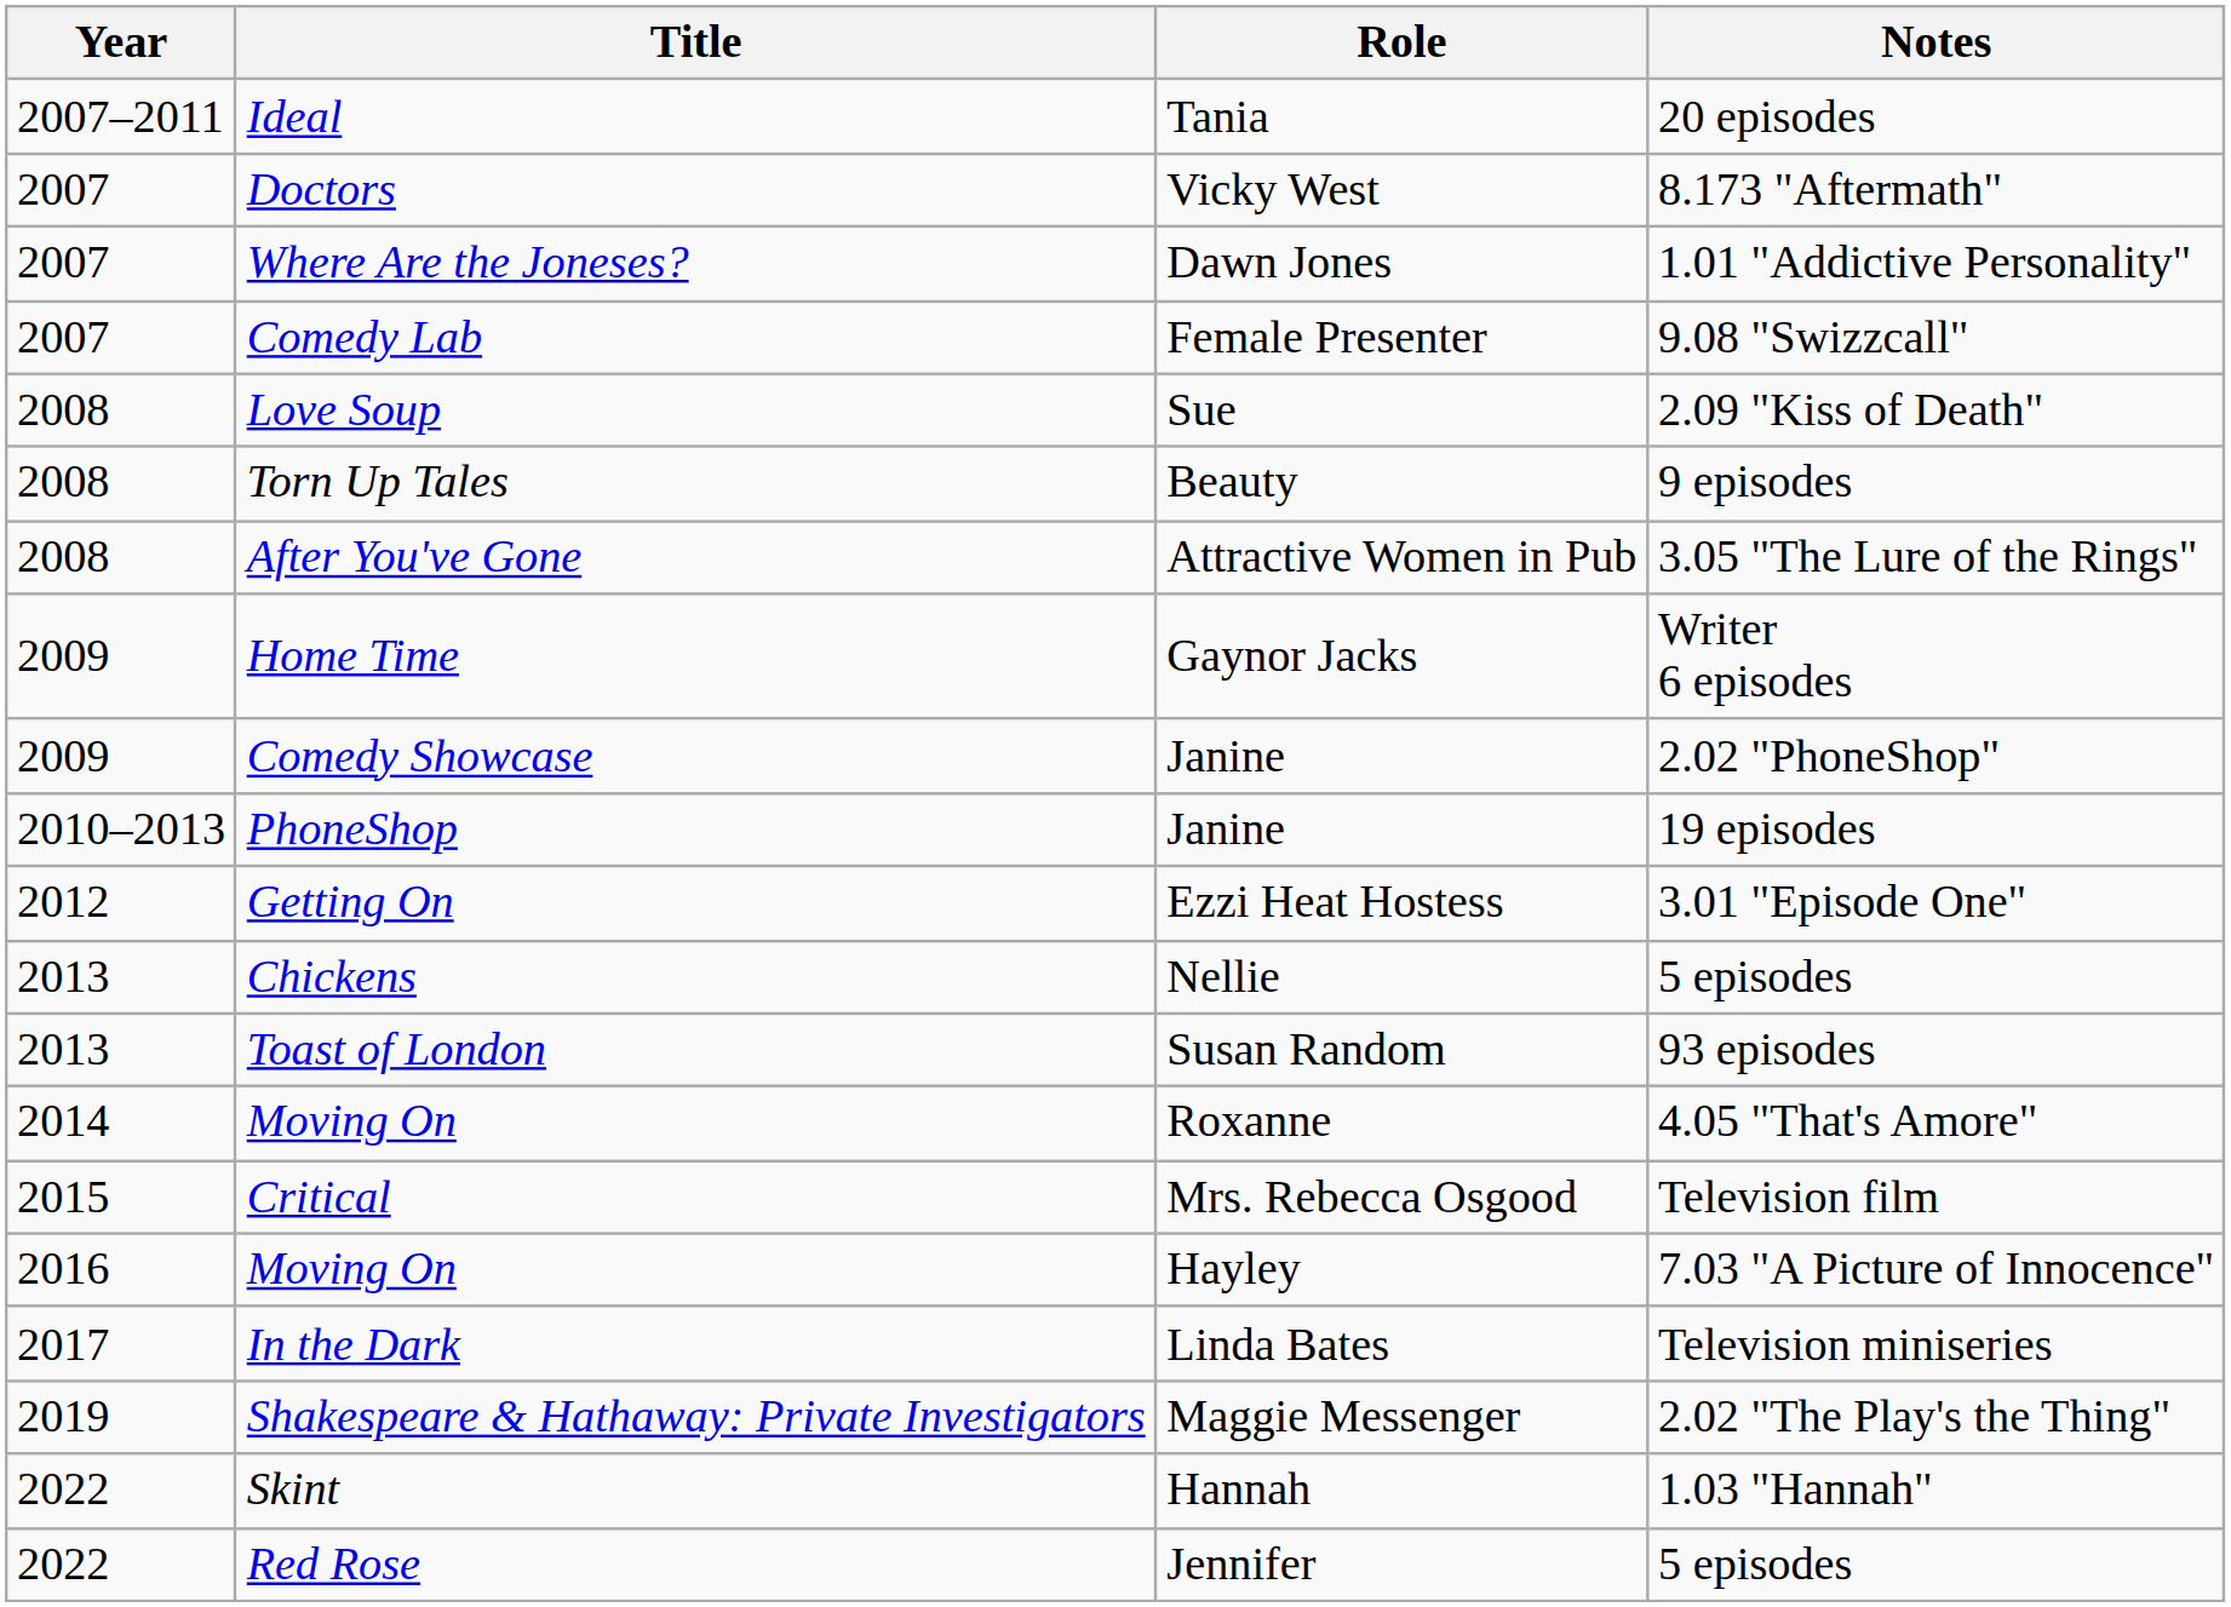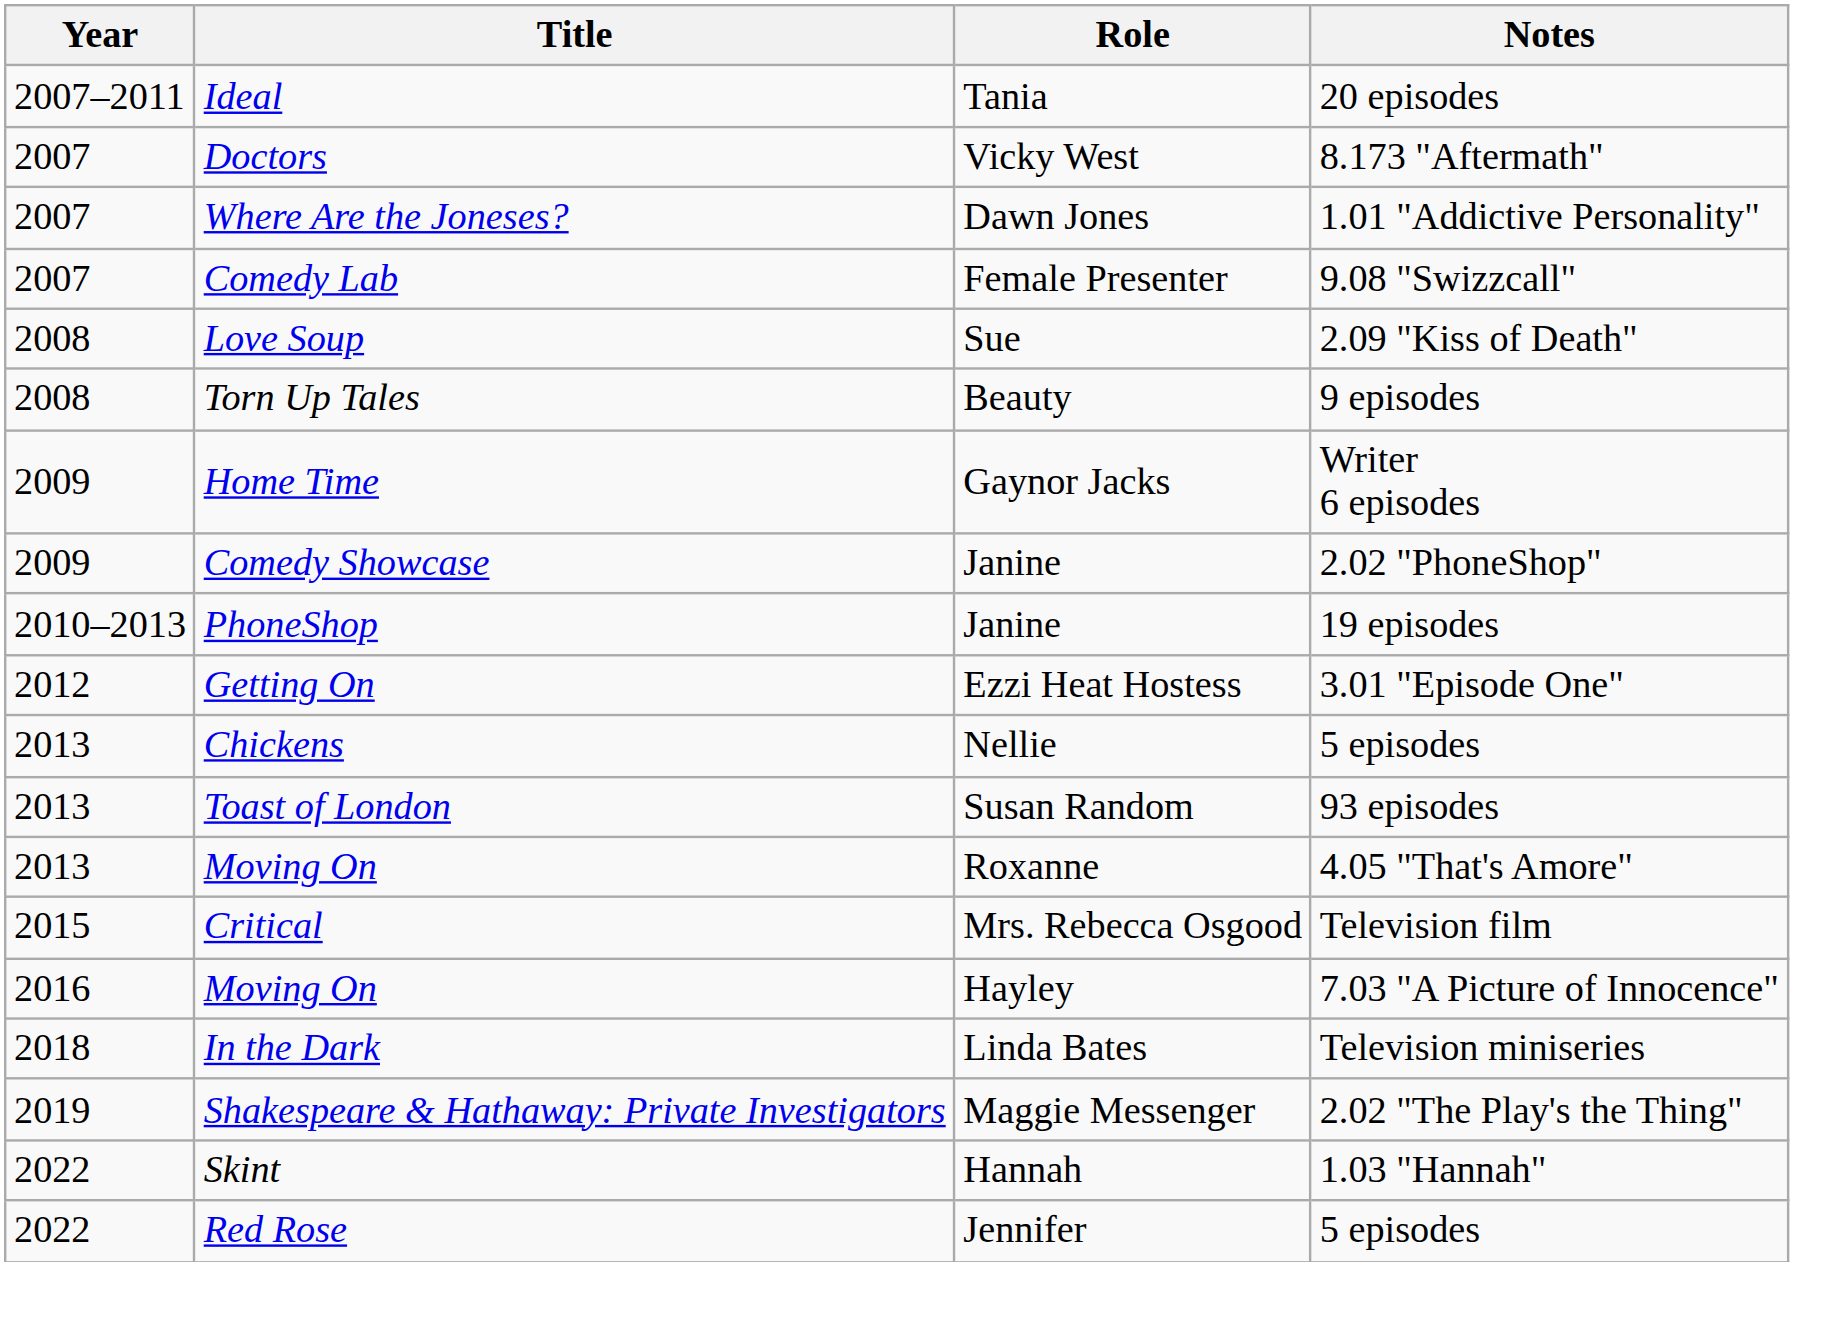 <table class="wikitable">
 <tr>
 <th>Year</th>
 <th>Title</th>
 <th>Role</th>
 <th>Notes</th>
 </tr>
 <tr>
 <td>2007–2011</td>
 <td><em><a href='#'>Ideal</a></em></td>
 <td>Tania</td>
 <td>20 episodes</td>
 </tr>
 <tr>
 <td>2007</td>
 <td><em><a href='#'>Doctors</a></em></td>
 <td>Vicky West</td>
 <td>8.173 "Aftermath"</td>
 </tr>
 <tr>
 <td>2007</td>
 <td><em><a href='#'>Where Are the Joneses?</a></em></td>
 <td>Dawn Jones</td>
 <td>1.01 "Addictive Personality"</td>
 </tr>
 <tr>
 <td>2007</td>
 <td><em><a href='#'>Comedy Lab</a></em></td>
 <td>Female Presenter</td>
 <td>9.08 "Swizzcall"</td>
 </tr>
 <tr>
 <td>2008</td>
 <td><em><a href='#'>Love Soup</a></em></td>
 <td>Sue</td>
 <td>2.09 "Kiss of Death"</td>
 </tr>
 <tr>
 <td>2008</td>
 <td><em>Torn Up Tales</em></td>
 <td>Beauty</td>
 <td>9 episodes</td>
 </tr>
 <tr>
-<td>2008</td>
-<td><em><a href='#'>After You've Gone</a></em></td>
-<td>Attractive Women in Pub</td>
-<td>3.05 "The Lure of the Rings"</td>
-</tr>
-<tr>
 <td>2009</td>
 <td><em><a href='#'>Home Time</a></em></td>
 <td>Gaynor Jacks</td>
 <td>Writer<br>6 episodes</td>
 </tr>
 <tr>
 <td>2009</td>
 <td><em><a href='#'>Comedy Showcase</a></em></td>
 <td>Janine</td>
 <td>2.02 "PhoneShop"</td>
 </tr>
 <tr>
 <td>2010–2013</td>
 <td><em><a href='#'>PhoneShop</a></em></td>
 <td>Janine</td>
 <td>19 episodes</td>
 </tr>
 <tr>
 <td>2012</td>
 <td><em><a href='#'>Getting On</a></em></td>
 <td>Ezzi Heat Hostess</td>
 <td>3.01 "Episode One"</td>
 </tr>
 <tr>
 <td>2013</td>
 <td><em><a href='#'>Chickens</a></em></td>
 <td>Nellie</td>
 <td>5 episodes</td>
 </tr>
 <tr>
 <td>2013</td>
 <td><em><a href='#'>Toast of London</a></em></td>
 <td>Susan Random</td>
 <td>93 episodes</td>
 </tr>
 <tr>
-<td>2014</td>
+<td>2013</td>
 <td><em><a href='#'>Moving On</a></em></td>
 <td>Roxanne</td>
 <td>4.05 "That's Amore"</td>
 </tr>
 <tr>
 <td>2015</td>
 <td><em><a href='#'>Critical</a></em></td>
 <td>Mrs. Rebecca Osgood</td>
 <td>Television film</td>
 </tr>
 <tr>
 <td>2016</td>
 <td><em><a href='#'>Moving On</a></em></td>
 <td>Hayley</td>
 <td>7.03 "A Picture of Innocence"</td>
 </tr>
 <tr>
-<td>2017</td>
+<td>2018</td>
 <td><em><a href='#'>In the Dark</a></em></td>
 <td>Linda Bates</td>
 <td>Television miniseries</td>
 </tr>
 <tr>
 <td>2019</td>
 <td><em><a href='#'>Shakespeare & Hathaway: Private Investigators</a></em></td>
 <td>Maggie Messenger</td>
 <td>2.02 "The Play's the Thing"</td>
 </tr>
 <tr>
 <td>2022</td>
 <td><em>Skint</em></td>
 <td>Hannah</td>
 <td>1.03 "Hannah"</td>
 </tr>
 <tr>
 <td>2022</td>
 <td><em><a href='#'>Red Rose</a></em></td>
 <td>Jennifer</td>
 <td>5 episodes</td>
 </tr>
 </table>
